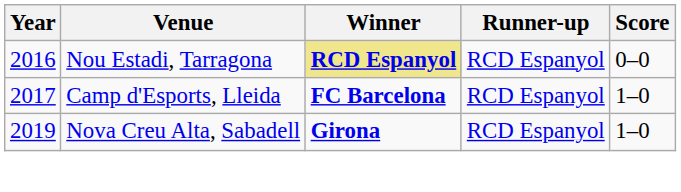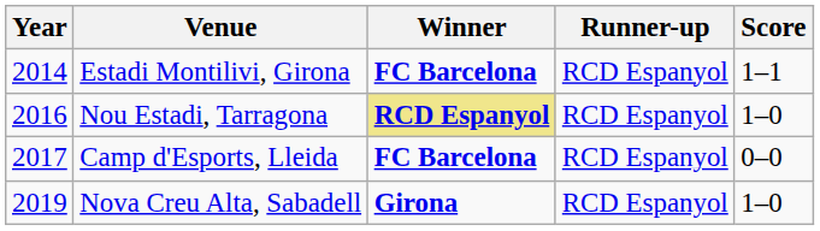 <table class="wikitable">
 <tr>
 <th>Year</th>
 <th>Venue</th>
 <th>Winner</th>
 <th>Runner-up</th>
 <th>Score</th>
 </tr>
 <tr>
+<td><a href='#'>2014</a></td>
+<td><a href='#'>Estadi Montilivi</a>, <a href='#'>Girona</a></td>
+<td><strong><a href='#'>FC Barcelona</a></strong></td>
+<td><a href='#'>RCD Espanyol</a></td>
+<td>1–1 </td>
+</tr>
+<tr>
 <td><a href='#'>2016</a></td>
 <td><a href='#'>Nou Estadi</a>, <a href='#'>Tarragona</a></td>
 <td style="background: khaki;"><strong><a href='#'>RCD Espanyol</a></strong></td>
 <td><a href='#'>RCD Espanyol</a></td>
-<td>0–0 </td>
+<td>1–0</td>
 </tr>
 <tr>
 <td><a href='#'>2017</a></td>
 <td><a href='#'>Camp d'Esports</a>, <a href='#'>Lleida</a></td>
 <td><strong><a href='#'>FC Barcelona</a></strong></td>
 <td><a href='#'>RCD Espanyol</a></td>
-<td>1–0</td>
+<td>0–0 </td>
 </tr>
 <tr>
 <td><a href='#'>2019</a></td>
 <td><a href='#'>Nova Creu Alta</a>, <a href='#'>Sabadell</a></td>
 <td><strong><a href='#'>Girona</a></strong></td>
 <td><a href='#'>RCD Espanyol</a></td>
 <td>1–0</td>
 </tr>
 </table>
